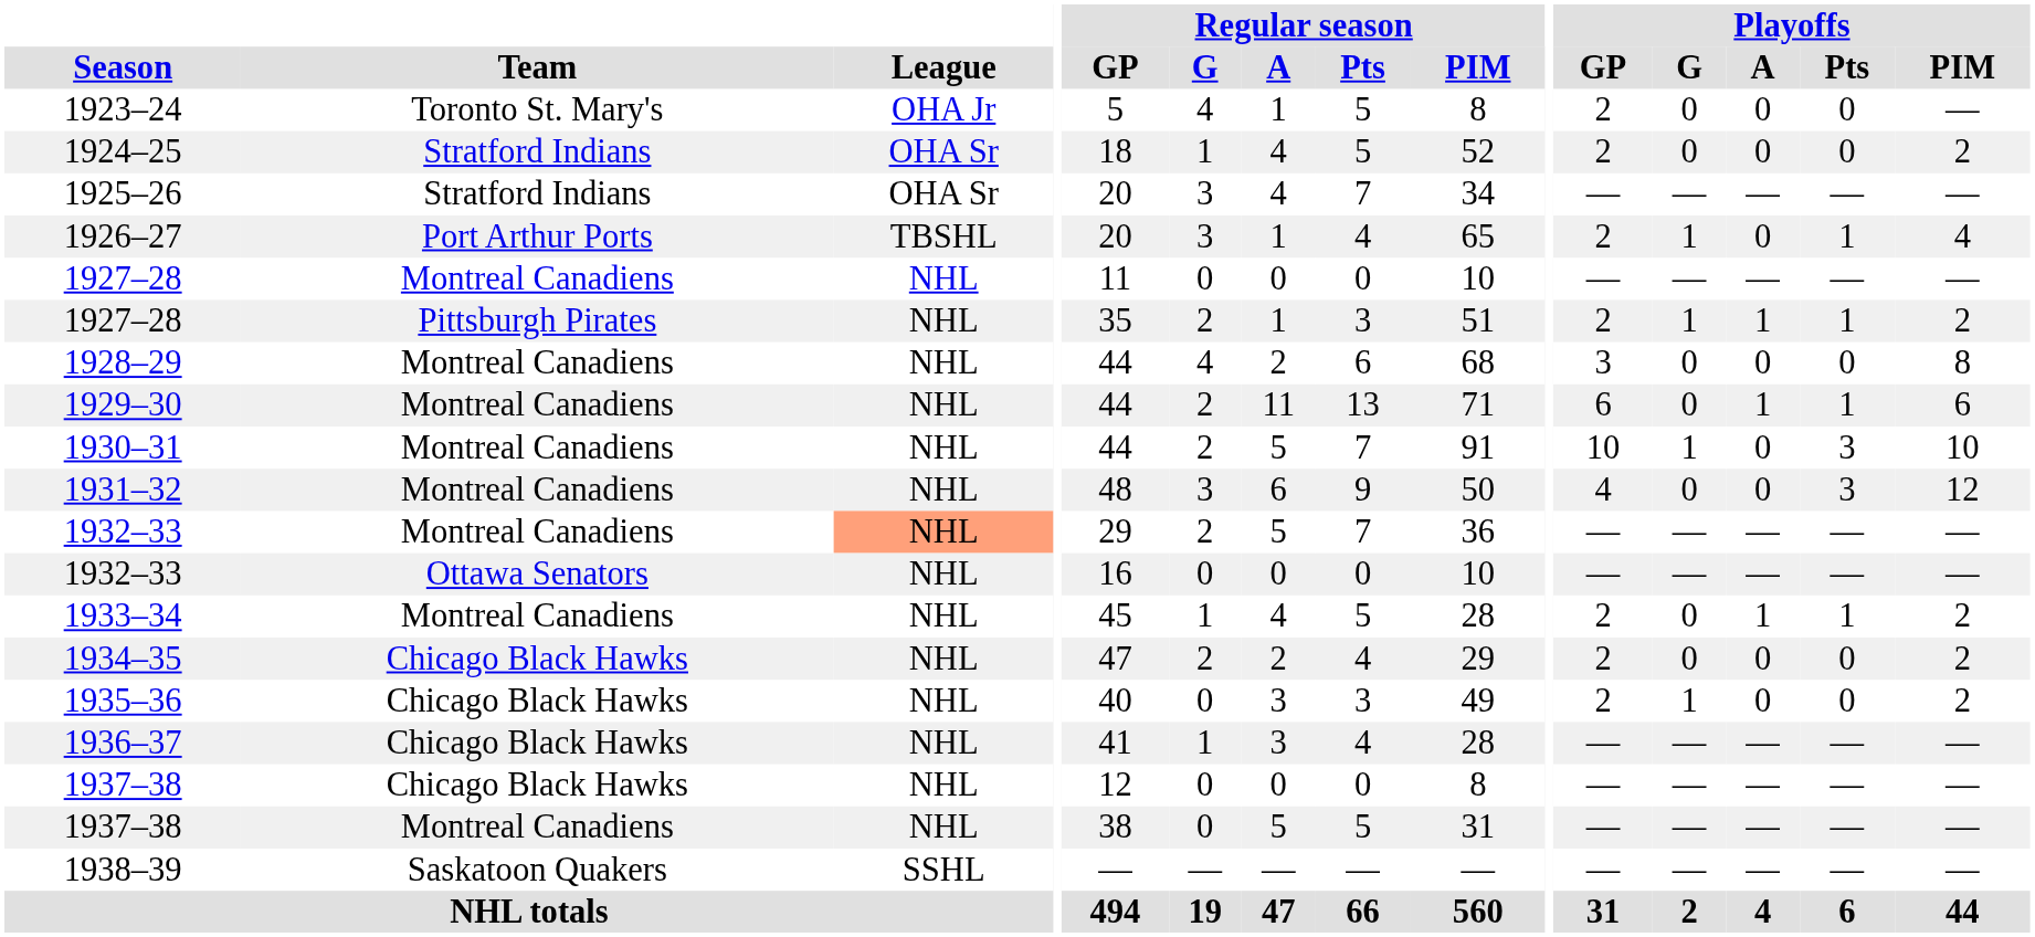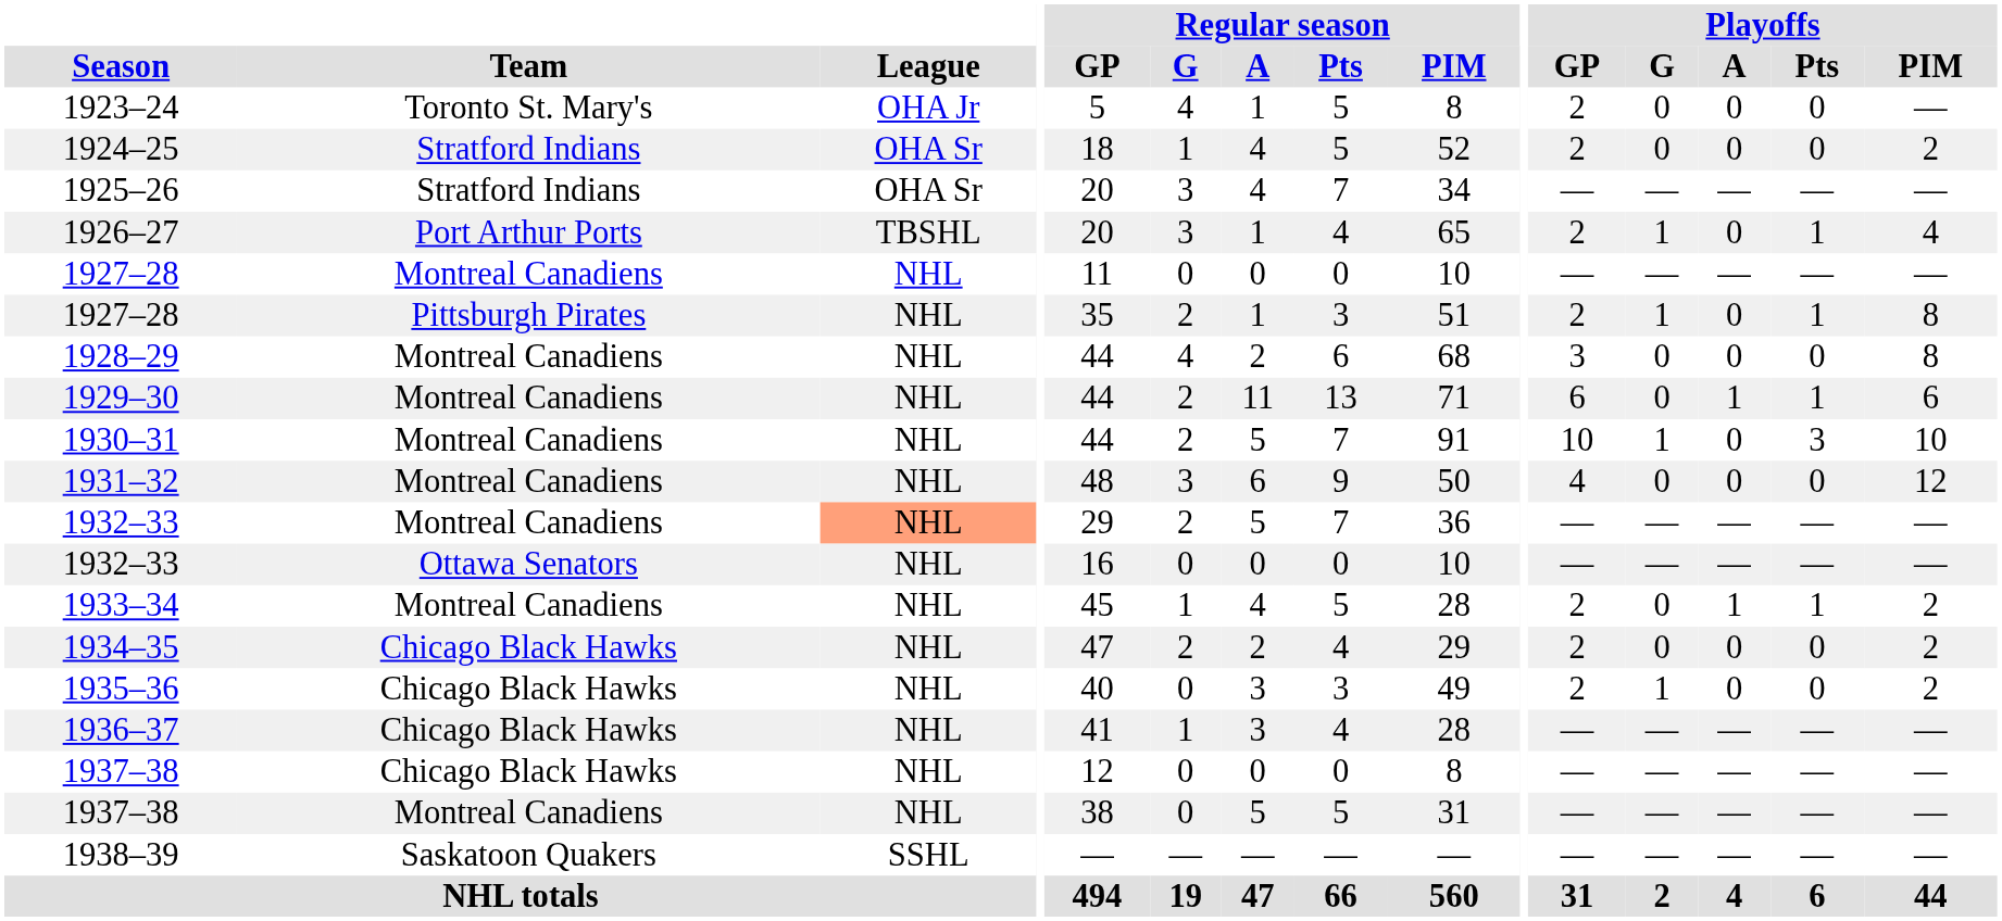 <table border="0" cellpadding="1" cellspacing="0" style="text-align:center; width:60em">
 <tr bgcolor="#e0e0e0">
 <th colspan="3" bgcolor="#ffffff"></th>
 <th rowspan="100" bgcolor="#ffffff"></th>
 <th colspan="5"><a href='#'>Regular season</a></th>
 <th rowspan="100" bgcolor="#ffffff"></th>
 <th colspan="5"><a href='#'>Playoffs</a></th>
 </tr>
 <tr bgcolor="#e0e0e0">
 <th><a href='#'>Season</a></th>
 <th>Team</th>
 <th>League</th>
 <th>GP</th>
 <th><a href='#'>G</a></th>
 <th><a href='#'>A</a></th>
 <th><a href='#'>Pts</a></th>
 <th><a href='#'>PIM</a></th>
 <th>GP</th>
 <th>G</th>
 <th>A</th>
 <th>Pts</th>
 <th>PIM</th>
 </tr>
 <tr>
 <td>1923–24</td>
 <td>Toronto St. Mary's</td>
 <td><a href='#'>OHA Jr</a></td>
 <td>5</td>
 <td>4</td>
 <td>1</td>
 <td>5</td>
 <td>8</td>
 <td>2</td>
 <td>0</td>
 <td>0</td>
 <td>0</td>
 <td>—</td>
 </tr>
 <tr bgcolor="#f0f0f0">
 <td>1924–25</td>
 <td><a href='#'>Stratford Indians</a></td>
 <td><a href='#'>OHA Sr</a></td>
 <td>18</td>
 <td>1</td>
 <td>4</td>
 <td>5</td>
 <td>52</td>
 <td>2</td>
 <td>0</td>
 <td>0</td>
 <td>0</td>
 <td>2</td>
 </tr>
 <tr>
 <td>1925–26</td>
 <td>Stratford Indians</td>
 <td>OHA Sr</td>
 <td>20</td>
 <td>3</td>
 <td>4</td>
 <td>7</td>
 <td>34</td>
 <td>—</td>
 <td>—</td>
 <td>—</td>
 <td>—</td>
 <td>—</td>
 </tr>
 <tr bgcolor="#f0f0f0">
 <td>1926–27</td>
 <td><a href='#'>Port Arthur Ports</a></td>
 <td>TBSHL</td>
 <td>20</td>
 <td>3</td>
 <td>1</td>
 <td>4</td>
 <td>65</td>
 <td>2</td>
 <td>1</td>
 <td>0</td>
 <td>1</td>
 <td>4</td>
 </tr>
 <tr>
 <td><a href='#'>1927–28</a></td>
 <td><a href='#'>Montreal Canadiens</a></td>
 <td><a href='#'>NHL</a></td>
 <td>11</td>
 <td>0</td>
 <td>0</td>
 <td>0</td>
 <td>10</td>
 <td>—</td>
 <td>—</td>
 <td>—</td>
 <td>—</td>
 <td>—</td>
 </tr>
 <tr bgcolor="#f0f0f0">
 <td>1927–28</td>
 <td><a href='#'>Pittsburgh Pirates</a></td>
 <td>NHL</td>
 <td>35</td>
 <td>2</td>
 <td>1</td>
 <td>3</td>
 <td>51</td>
 <td>2</td>
 <td>1</td>
+<td>0</td>
 <td>1</td>
-<td>1</td>
-<td>2</td>
+<td>8</td>
 </tr>
 <tr>
 <td><a href='#'>1928–29</a></td>
 <td>Montreal Canadiens</td>
 <td>NHL</td>
 <td>44</td>
 <td>4</td>
 <td>2</td>
 <td>6</td>
 <td>68</td>
 <td>3</td>
 <td>0</td>
 <td>0</td>
 <td>0</td>
 <td>8</td>
 </tr>
 <tr bgcolor="#f0f0f0">
 <td><a href='#'>1929–30</a></td>
 <td>Montreal Canadiens</td>
 <td>NHL</td>
 <td>44</td>
 <td>2</td>
 <td>11</td>
 <td>13</td>
 <td>71</td>
 <td>6</td>
 <td>0</td>
 <td>1</td>
 <td>1</td>
 <td>6</td>
 </tr>
 <tr>
 <td><a href='#'>1930–31</a></td>
 <td>Montreal Canadiens</td>
 <td>NHL</td>
 <td>44</td>
 <td>2</td>
 <td>5</td>
 <td>7</td>
 <td>91</td>
 <td>10</td>
 <td>1</td>
 <td>0</td>
 <td>3</td>
 <td>10</td>
 </tr>
 <tr bgcolor="#f0f0f0">
 <td><a href='#'>1931–32</a></td>
 <td>Montreal Canadiens</td>
 <td>NHL</td>
 <td>48</td>
 <td>3</td>
 <td>6</td>
 <td>9</td>
 <td>50</td>
 <td>4</td>
 <td>0</td>
 <td>0</td>
-<td>3</td>
+<td>0</td>
 <td>12</td>
 </tr>
 <tr>
 <td><a href='#'>1932–33</a></td>
 <td>Montreal Canadiens</td>
 <td style="background: lightsalmon;">NHL</td>
 <td>29</td>
 <td>2</td>
 <td>5</td>
 <td>7</td>
 <td>36</td>
 <td>—</td>
 <td>—</td>
 <td>—</td>
 <td>—</td>
 <td>—</td>
 </tr>
 <tr bgcolor="#f0f0f0">
 <td>1932–33</td>
 <td><a href='#'>Ottawa Senators</a></td>
 <td>NHL</td>
 <td>16</td>
 <td>0</td>
 <td>0</td>
 <td>0</td>
 <td>10</td>
 <td>—</td>
 <td>—</td>
 <td>—</td>
 <td>—</td>
 <td>—</td>
 </tr>
 <tr>
 <td><a href='#'>1933–34</a></td>
 <td>Montreal Canadiens</td>
 <td>NHL</td>
 <td>45</td>
 <td>1</td>
 <td>4</td>
 <td>5</td>
 <td>28</td>
 <td>2</td>
 <td>0</td>
 <td>1</td>
 <td>1</td>
 <td>2</td>
 </tr>
 <tr bgcolor="#f0f0f0">
 <td><a href='#'>1934–35</a></td>
 <td><a href='#'>Chicago Black Hawks</a></td>
 <td>NHL</td>
 <td>47</td>
 <td>2</td>
 <td>2</td>
 <td>4</td>
 <td>29</td>
 <td>2</td>
 <td>0</td>
 <td>0</td>
 <td>0</td>
 <td>2</td>
 </tr>
 <tr>
 <td><a href='#'>1935–36</a></td>
 <td>Chicago Black Hawks</td>
 <td>NHL</td>
 <td>40</td>
 <td>0</td>
 <td>3</td>
 <td>3</td>
 <td>49</td>
 <td>2</td>
 <td>1</td>
 <td>0</td>
 <td>0</td>
 <td>2</td>
 </tr>
 <tr bgcolor="#f0f0f0">
 <td><a href='#'>1936–37</a></td>
 <td>Chicago Black Hawks</td>
 <td>NHL</td>
 <td>41</td>
 <td>1</td>
 <td>3</td>
 <td>4</td>
 <td>28</td>
 <td>—</td>
 <td>—</td>
 <td>—</td>
 <td>—</td>
 <td>—</td>
 </tr>
 <tr>
 <td><a href='#'>1937–38</a></td>
 <td>Chicago Black Hawks</td>
 <td>NHL</td>
 <td>12</td>
 <td>0</td>
 <td>0</td>
 <td>0</td>
 <td>8</td>
 <td>—</td>
 <td>—</td>
 <td>—</td>
 <td>—</td>
 <td>—</td>
 </tr>
 <tr bgcolor="#f0f0f0">
 <td>1937–38</td>
 <td>Montreal Canadiens</td>
 <td>NHL</td>
 <td>38</td>
 <td>0</td>
 <td>5</td>
 <td>5</td>
 <td>31</td>
 <td>—</td>
 <td>—</td>
 <td>—</td>
 <td>—</td>
 <td>—</td>
 </tr>
 <tr>
 <td>1938–39</td>
 <td>Saskatoon Quakers</td>
 <td>SSHL</td>
 <td>—</td>
 <td>—</td>
 <td>—</td>
 <td>—</td>
 <td>—</td>
 <td>—</td>
 <td>—</td>
 <td>—</td>
 <td>—</td>
 <td>—</td>
 </tr>
 <tr bgcolor="#e0e0e0">
 <th colspan="3">NHL totals</th>
 <th>494</th>
 <th>19</th>
 <th>47</th>
 <th>66</th>
 <th>560</th>
 <th>31</th>
 <th>2</th>
 <th>4</th>
 <th>6</th>
 <th>44</th>
 </tr>
 </table>
